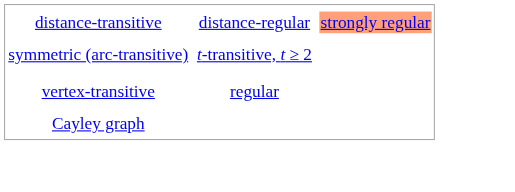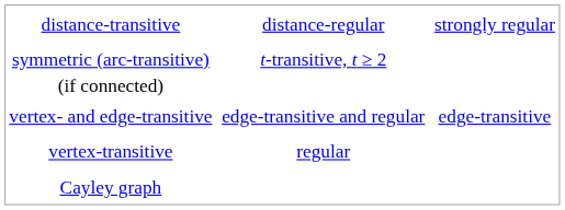 <table style="text-align:center; border:1px solid darkgray;" class="skin-invert-image">
 <tr border=0>
 <td></td>
 <td></td>
 <td></td>
 <td></td>
 <td></td>
 </tr>
 <tr>
 <td><a href='#'>distance-transitive</a></td>
 <td></td>
 <td><a href='#'>distance-regular</a></td>
 <td></td>
-<td style="background: lightsalmon;"><a href='#'>strongly regular</a></td>
+<td><a href='#'>strongly regular</a></td>
 </tr>
 <tr>
 <td></td>
 <td></td>
 <td></td>
 <td></td>
 <td></td>
 </tr>
 <tr>
 <td></td>
 <td></td>
 <td></td>
 <td></td>
 <td></td>
 </tr>
 <tr>
 <td><a href='#'>symmetric (arc-transitive)</a></td>
 <td></td>
 <td><a href='#'><em>t</em>-transitive, <em>t</em> ≥ 2</a></td>
 <td></td>
 <td></td>
 </tr>
 <tr>
+<td> (if connected)</td>
+<td></td>
+<td></td>
+<td></td>
+<td></td>
+</tr>
+<tr>
 <td></td>
 <td></td>
 <td></td>
 <td></td>
 <td></td>
+</tr>
+<tr>
+<td><a href='#'>vertex- and edge-transitive</a></td>
+<td></td>
+<td><a href='#'>edge-transitive and regular</a></td>
+<td></td>
+<td><a href='#'>edge-transitive</a></td>
 </tr>
 <tr>
 <td></td>
 <td></td>
 <td></td>
 <td></td>
 <td></td>
 </tr>
 <tr>
 <td></td>
 <td></td>
 <td></td>
 <td></td>
 <td></td>
 </tr>
 <tr>
 <td><a href='#'>vertex-transitive</a></td>
 <td></td>
 <td><a href='#'>regular</a></td>
 <td></td>
 <td></td>
 </tr>
 <tr>
 <td></td>
 <td></td>
 <td></td>
 <td></td>
 <td></td>
 </tr>
 <tr>
 <td></td>
 <td></td>
 <td></td>
 <td></td>
 <td></td>
 </tr>
 <tr>
 <td><a href='#'>Cayley graph</a></td>
 <td></td>
 <td></td>
 <td></td>
 <td></td>
 </tr>
 <tr>
 </tr>
 </table>
